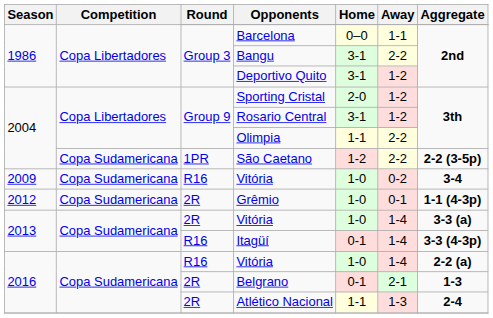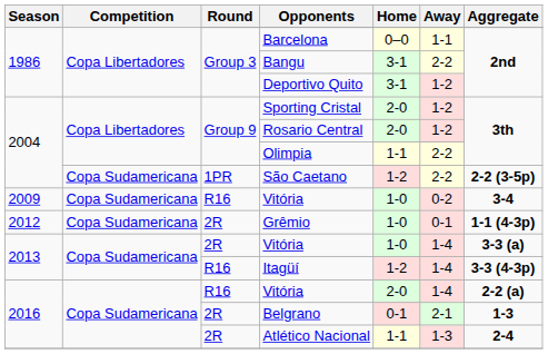 <table class="wikitable plainrowheaders">
 <tr>
 <th>Season</th>
 <th>Competition</th>
 <th>Round</th>
 <th>Opponents</th>
 <th>Home</th>
 <th>Away</th>
 <th>Aggregate</th>
 </tr>
 <tr>
 <td rowspan="4"><a href='#'>1986</a></td>
 <td rowspan="4"><a href='#'>Copa Libertadores</a></td>
 </tr>
 <tr>
 <td rowspan="3"><a href='#'>Group 3</a></td>
 <td align=left> <a href='#'>Barcelona</a></td>
 <td style="text-align:center; background:#ffd;">0–0</td>
 <td style="text-align:center; background:#ffd;">1-1</td>
 <td rowspan="3" align=center><strong>2nd</strong></td>
 </tr>
 <tr>
 <td align=left> <a href='#'>Bangu</a></td>
 <td style="text-align:center; background:#dfd;">3-1</td>
 <td style="text-align:center; background:#ffd;">2-2</td>
 </tr>
 <tr>
 <td align=left> <a href='#'>Deportivo Quito</a></td>
 <td style="text-align:center; background:#dfd;">3-1</td>
 <td style="text-align:center; background:#fdd;">1-2</td>
 </tr>
 <tr>
 <td rowspan="4">2004</td>
 <td rowspan="3"><a href='#'>Copa Libertadores</a></td>
 <td rowspan="3"><a href='#'>Group 9</a></td>
 <td align=left> <a href='#'>Sporting Cristal</a></td>
 <td style="text-align:center; background:#dfd;">2-0</td>
 <td style="text-align:center; background:#fdd;">1-2</td>
 <td rowspan="3" align=center><strong>3th</strong></td>
 </tr>
 <tr>
 <td align=left> <a href='#'>Rosario Central</a></td>
-<td style="text-align:center; background:#dfd;">3-1</td>
+<td style="text-align:center; background:#dfd;">2-0</td>
 <td style="text-align:center; background:#fdd;">1-2</td>
 </tr>
 <tr>
 <td align=left> <a href='#'>Olimpia</a></td>
 <td style="text-align:center; background:#ffd;">1-1</td>
 <td style="text-align:center; background:#ffd;">2-2</td>
 </tr>
 <tr>
 <td><a href='#'>Copa Sudamericana</a></td>
 <td><a href='#'>1PR</a></td>
 <td align=left> <a href='#'>São Caetano</a></td>
 <td style="text-align:center; background:#fdd;">1-2</td>
 <td style="text-align:center; background:#ffd;">2-2</td>
 <td align=center><strong>2-2 (3-5p)</strong></td>
 </tr>
 <tr>
 <td><a href='#'>2009</a></td>
 <td><a href='#'>Copa Sudamericana</a></td>
 <td><a href='#'>R16</a></td>
 <td align=left> <a href='#'>Vitória</a></td>
 <td style="text-align:center; background:#dfd;">1-0</td>
 <td style="text-align:center; background:#fdd;">0-2</td>
 <td align=center><strong>3-4</strong></td>
 </tr>
 <tr>
 <td><a href='#'>2012</a></td>
 <td><a href='#'>Copa Sudamericana</a></td>
 <td><a href='#'>2R</a></td>
 <td align=left> <a href='#'>Grêmio</a></td>
 <td style="text-align:center; background:#dfd;">1-0</td>
 <td style="text-align:center; background:#fdd;">0-1</td>
 <td align=center><strong>1-1 (4-3p)</strong></td>
 </tr>
 <tr>
 <td rowspan="2"><a href='#'>2013</a></td>
 <td rowspan="2"><a href='#'>Copa Sudamericana</a></td>
 <td><a href='#'>2R</a></td>
 <td align=left> <a href='#'>Vitória</a></td>
 <td style="text-align:center; background:#dfd;">1-0</td>
 <td style="text-align:center; background:#fdd;">1-4</td>
 <td align=center><strong>3-3 (a)</strong></td>
 </tr>
 <tr>
 <td><a href='#'>R16</a></td>
 <td align=left> <a href='#'>Itagüí</a></td>
-<td style="text-align:center; background:#fdd;">0-1</td>
+<td style="text-align:center; background:#fdd;">1-2</td>
 <td style="text-align:center; background:#fdd;">1-4</td>
 <td align=center><strong>3-3 (4-3p)</strong></td>
 </tr>
 <tr>
 <td rowspan="3"><a href='#'>2016</a></td>
 <td rowspan="3"><a href='#'>Copa Sudamericana</a></td>
 <td><a href='#'>R16</a></td>
 <td align=left> <a href='#'>Vitória</a></td>
-<td style="text-align:center; background:#dfd;">1-0</td>
+<td style="text-align:center; background:#dfd;">2-0</td>
 <td style="text-align:center; background:#fdd;">1-4</td>
 <td align=center><strong>2-2 (a)</strong></td>
 </tr>
 <tr>
 <td><a href='#'>2R</a></td>
 <td align=left> <a href='#'>Belgrano</a></td>
 <td style="text-align:center; background:#fdd;">0-1</td>
 <td style="text-align:center; background:#dfd;">2-1</td>
 <td align=center><strong>1-3</strong></td>
 </tr>
 <tr>
 <td><a href='#'>2R</a></td>
 <td align=left> <a href='#'>Atlético Nacional</a></td>
 <td style="text-align:center; background:#ffd;">1-1</td>
 <td style="text-align:center; background:#fdd;">1-3</td>
 <td align=center><strong>2-4</strong></td>
 </tr>
 <tr>
 </tr>
 </table>
